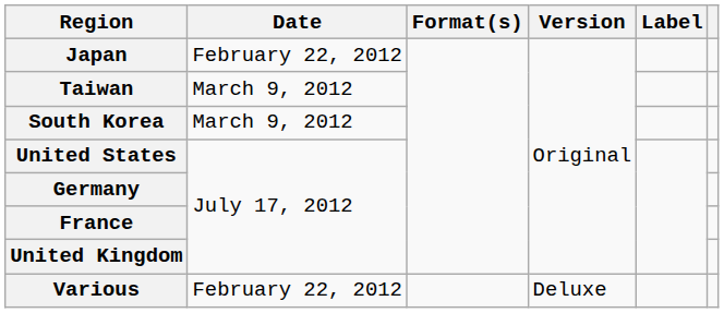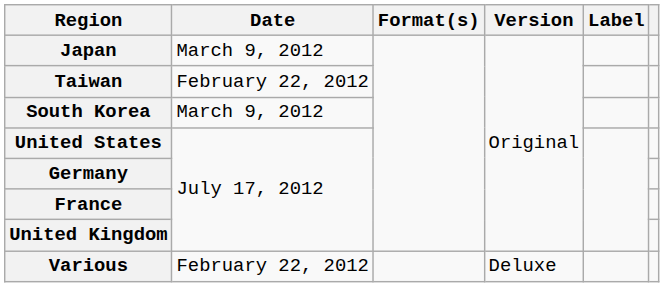 <table class="wikitable plainrowheaders">
 <tr>
 <th scope="col">Region</th>
 <th scope="col">Date</th>
 <th scope="col">Format(s)</th>
 <th>Version</th>
 <th scope="col">Label</th>
 <th scope="col"></th>
 </tr>
 <tr>
 <th scope="row">Japan</th>
-<td>February 22, 2012</td>
+<td>March 9, 2012</td>
 <td rowspan="7"></td>
 <td rowspan="7">Original</td>
 <td></td>
 <td align="center"></td>
 </tr>
 <tr>
 <th scope="row">Taiwan</th>
-<td>March 9, 2012</td>
+<td>February 22, 2012</td>
 <td></td>
 <td align="center"></td>
 </tr>
 <tr>
 <th scope="row">South Korea</th>
 <td>March 9, 2012</td>
 <td></td>
 <td align="center"></td>
 </tr>
 <tr>
 <th scope="row">United States</th>
 <td rowspan="4">July 17, 2012</td>
 <td rowspan="4"></td>
 <td align="center"></td>
 </tr>
 <tr>
 <th scope="row">Germany</th>
 <td align="center"></td>
 </tr>
 <tr>
 <th scope="row">France</th>
 <td align="center"></td>
 </tr>
 <tr>
 <th scope="row">United Kingdom</th>
 <td align="center"></td>
 </tr>
 <tr>
 <th scope="row">Various</th>
 <td>February 22, 2012</td>
 <td></td>
 <td>Deluxe</td>
 <td></td>
 <td align="center"></td>
 </tr>
 </table>
